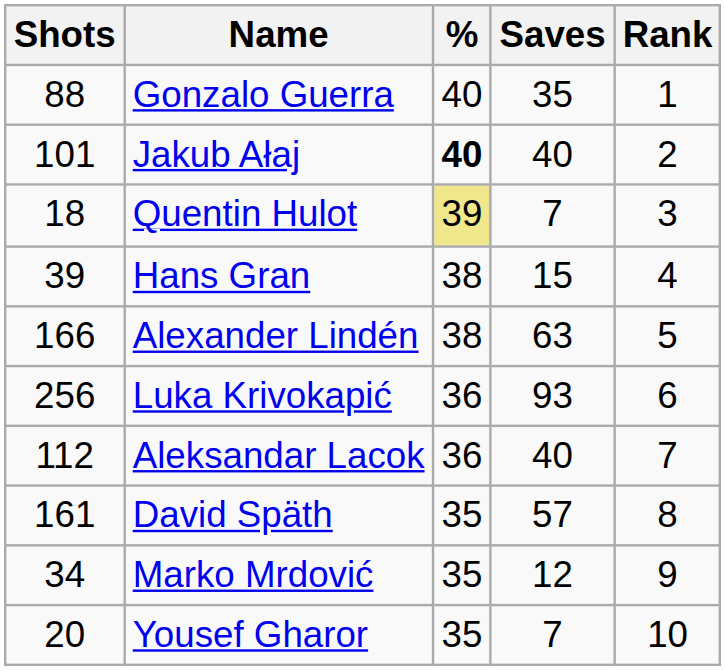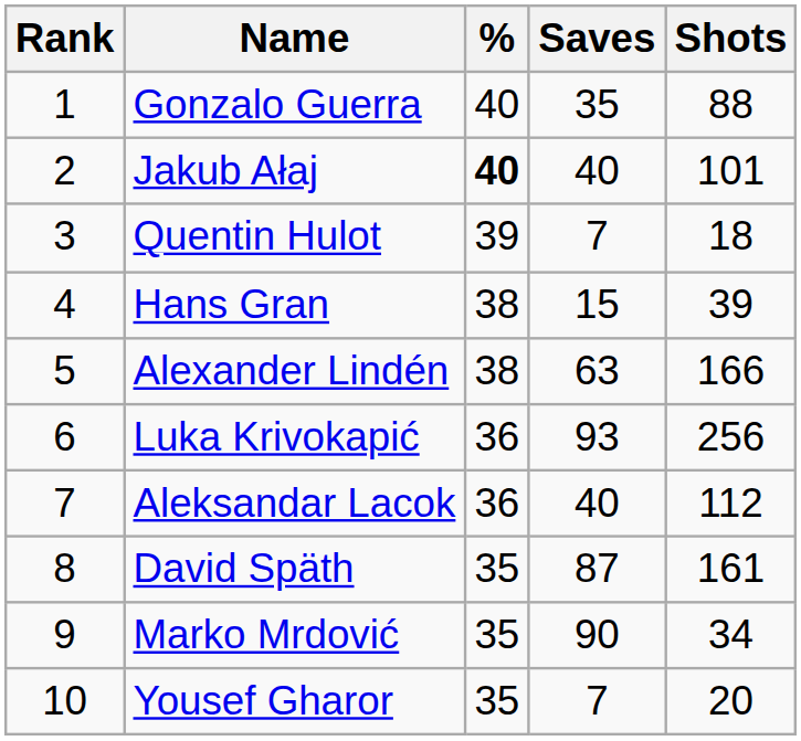 <table class="wikitable sortable" style="text-align: center; font-size: 96%;">
 <tr>
-<th>Shots</th>
+<th>Rank</th>
 <th>Name</th>
 <th>%</th>
 <th>Saves</th>
-<th>Rank</th>
+<th>Shots</th>
 </tr>
 <tr>
-<td>88</td>
+<td>1</td>
 <td style="text-align: left;"> <a href='#'>Gonzalo Guerra</a></td>
 <td>40</td>
 <td>35</td>
-<td>1</td>
+<td>88</td>
 </tr>
 <tr>
-<td>101</td>
+<td>2</td>
 <td style="text-align: left;"> <a href='#'>Jakub Ałaj</a></td>
 <td><strong>40</strong></td>
 <td>40</td>
-<td>2</td>
+<td>101</td>
 </tr>
 <tr>
+<td>3</td>
+<td style="text-align: left;"> <a href='#'>Quentin Hulot</a></td>
+<td>39</td>
+<td>7</td>
 <td>18</td>
-<td style="text-align: left;"> <a href='#'>Quentin Hulot</a></td>
-<td style="background: khaki;">39</td>
-<td>7</td>
-<td>3</td>
 </tr>
 <tr>
-<td>39</td>
+<td>4</td>
 <td style="text-align: left;"> <a href='#'>Hans Gran</a></td>
 <td>38</td>
 <td>15</td>
-<td>4</td>
+<td>39</td>
 </tr>
 <tr>
-<td>166</td>
+<td>5</td>
 <td style="text-align: left;"> <a href='#'>Alexander Lindén</a></td>
 <td>38</td>
 <td>63</td>
-<td>5</td>
+<td>166</td>
 </tr>
 <tr>
-<td>256</td>
+<td>6</td>
 <td style="text-align: left;"> <a href='#'>Luka Krivokapić</a></td>
 <td>36</td>
 <td>93</td>
-<td>6</td>
+<td>256</td>
 </tr>
 <tr>
-<td>112</td>
+<td>7</td>
 <td style="text-align: left;"> <a href='#'>Aleksandar Lacok</a></td>
 <td>36</td>
 <td>40</td>
-<td>7</td>
+<td>112</td>
 </tr>
 <tr>
-<td>161</td>
+<td>8</td>
 <td style="text-align: left;"> <a href='#'>David Späth</a></td>
 <td>35</td>
-<td>57</td>
-<td>8</td>
+<td>87</td>
+<td>161</td>
 </tr>
 <tr>
-<td>34</td>
+<td>9</td>
 <td style="text-align: left;"> <a href='#'>Marko Mrdović</a></td>
 <td>35</td>
-<td>12</td>
-<td>9</td>
+<td>90</td>
+<td>34</td>
 </tr>
 <tr>
-<td>20</td>
+<td>10</td>
 <td style="text-align: left;"> <a href='#'>Yousef Gharor</a></td>
 <td>35</td>
 <td>7</td>
-<td>10</td>
+<td>20</td>
 </tr>
 </table>
